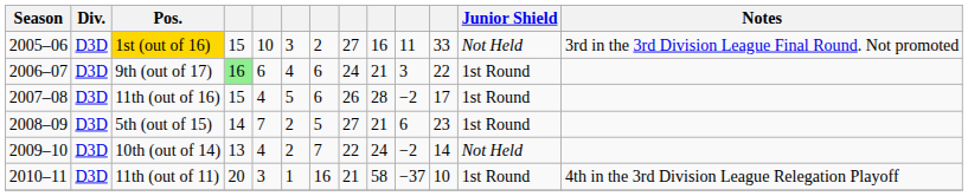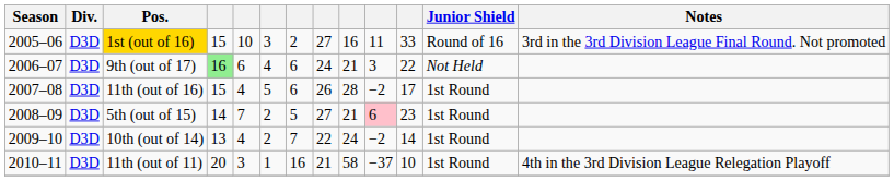 <table class="wikitable">
 <tr>
 <th>Season</th>
 <th>Div.</th>
 <th>Pos.</th>
 <th width=20></th>
 <th width=20></th>
 <th width=20></th>
 <th width=20></th>
 <th width=20></th>
 <th width=20></th>
 <th width=20></th>
 <th width=20></th>
 <th><a href='#'>Junior Shield</a></th>
 <th>Notes</th>
 </tr>
 <tr>
 <td>2005–06 </td>
 <td><a href='#'>D3D</a></td>
 <td bgcolor=gold>1st (out of 16)</td>
 <td>15</td>
 <td>10</td>
 <td>3</td>
 <td>2</td>
 <td>27</td>
 <td>16</td>
 <td>11</td>
 <td>33</td>
-<td><em>Not Held</em></td>
+<td>Round of 16 </td>
 <td>3rd in the <a href='#'>3rd Division League Final Round</a>. Not promoted </td>
 </tr>
 <tr>
 <td>2006–07 </td>
 <td><a href='#'>D3D</a></td>
 <td>9th (out of 17)</td>
 <td style="background: lightgreen;">16</td>
 <td>6</td>
 <td>4</td>
 <td>6</td>
 <td>24</td>
 <td>21</td>
 <td>3</td>
 <td>22</td>
-<td>1st Round </td>
+<td><em>Not Held</em></td>
 <td></td>
 </tr>
 <tr>
 <td>2007–08 </td>
 <td><a href='#'>D3D</a></td>
 <td>11th (out of 16)</td>
 <td>15</td>
 <td>4</td>
 <td>5</td>
 <td>6</td>
 <td>26</td>
 <td>28</td>
 <td>−2</td>
 <td>17</td>
 <td>1st Round </td>
 <td></td>
 </tr>
 <tr>
 <td>2008–09 </td>
 <td><a href='#'>D3D</a></td>
 <td>5th (out of 15)</td>
 <td>14</td>
 <td>7</td>
 <td>2</td>
 <td>5</td>
 <td>27</td>
 <td>21</td>
-<td>6</td>
+<td style="background: pink;">6</td>
 <td>23</td>
 <td>1st Round </td>
 <td></td>
 </tr>
 <tr>
 <td>2009–10 </td>
 <td><a href='#'>D3D</a></td>
 <td>10th (out of 14)</td>
 <td>13</td>
 <td>4</td>
 <td>2</td>
 <td>7</td>
 <td>22</td>
 <td>24</td>
 <td>−2</td>
 <td>14</td>
-<td><em>Not Held</em></td>
+<td>1st Round </td>
 <td></td>
 </tr>
 <tr>
 <td>2010–11 </td>
 <td><a href='#'>D3D</a></td>
 <td>11th (out of 11)</td>
 <td>20</td>
 <td>3</td>
 <td>1</td>
 <td>16</td>
 <td>21</td>
 <td>58</td>
 <td>−37</td>
 <td>10</td>
 <td>1st Round </td>
 <td>4th in the 3rd Division League Relegation Playoff </td>
 </tr>
 <tr>
 </tr>
 </table>
